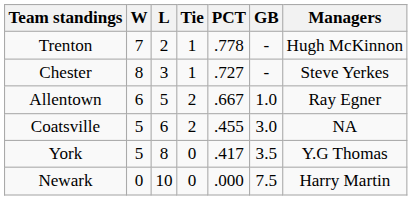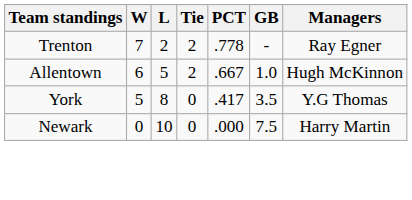 <table class="wikitable">
 <tr>
 <th>Team standings</th>
 <th>W</th>
 <th>L</th>
 <th>Tie</th>
 <th>PCT</th>
 <th>GB</th>
 <th>Managers</th>
 </tr>
 <tr align=center>
 <td>Trenton</td>
 <td>7</td>
 <td>2</td>
-<td>1</td>
+<td>2</td>
 <td>.778</td>
 <td>-</td>
-<td>Hugh McKinnon</td>
-</tr>
-<tr align=center>
-<td>Chester</td>
-<td>8</td>
-<td>3</td>
-<td>1</td>
-<td>.727</td>
-<td>-</td>
-<td>Steve Yerkes</td>
+<td>Ray Egner</td>
 </tr>
 <tr align=center>
 <td>Allentown</td>
 <td>6</td>
 <td>5</td>
 <td>2</td>
 <td>.667</td>
 <td>1.0</td>
-<td>Ray Egner</td>
-</tr>
-<tr align=center>
-<td>Coatsville</td>
-<td>5</td>
-<td>6</td>
-<td>2</td>
-<td>.455</td>
-<td>3.0</td>
-<td>NA</td>
+<td>Hugh McKinnon</td>
 </tr>
 <tr align=center>
 <td>York</td>
 <td>5</td>
 <td>8</td>
 <td>0</td>
 <td>.417</td>
 <td>3.5</td>
 <td>Y.G Thomas</td>
 </tr>
 <tr align=center>
 <td>Newark</td>
 <td>0</td>
 <td>10</td>
 <td>0</td>
 <td>.000</td>
 <td>7.5</td>
 <td>Harry Martin</td>
 </tr>
 </table>
